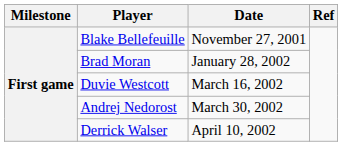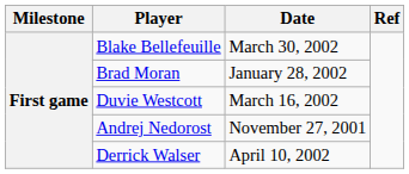 <table class="wikitable">
 <tr>
 <th scope="col">Milestone</th>
 <th scope="col">Player</th>
 <th scope="col">Date</th>
 <th scope="col">Ref</th>
 </tr>
 <tr>
 <th rowspan=5>First game</th>
 <td><a href='#'>Blake Bellefeuille</a></td>
-<td>November 27, 2001</td>
+<td>March 30, 2002</td>
 <td rowspan=5></td>
 </tr>
 <tr>
 <td><a href='#'>Brad Moran</a></td>
 <td>January 28, 2002</td>
 </tr>
 <tr>
 <td><a href='#'>Duvie Westcott</a></td>
 <td>March 16, 2002</td>
 </tr>
 <tr>
 <td><a href='#'>Andrej Nedorost</a></td>
-<td>March 30, 2002</td>
+<td>November 27, 2001</td>
 </tr>
 <tr>
 <td><a href='#'>Derrick Walser</a></td>
 <td>April 10, 2002</td>
 </tr>
 </table>
